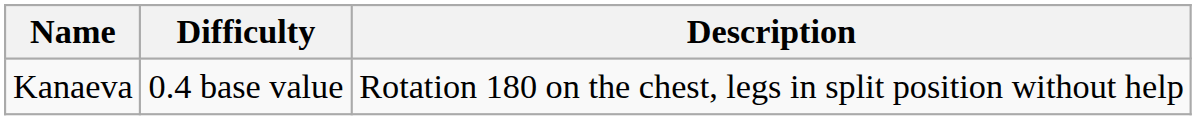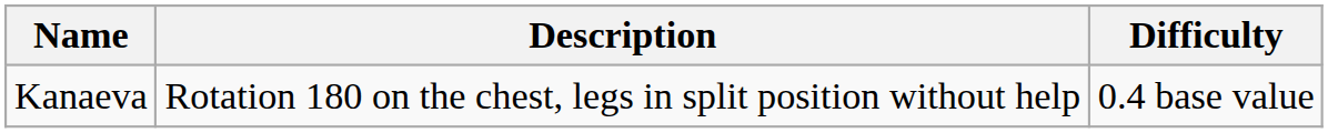 <table class="wikitable">
 <tr>
 <th>Name</th>
+<th>Description</th>
 <th>Difficulty</th>
-<th>Description</th>
 </tr>
 <tr>
 <td>Kanaeva</td>
+<td>Rotation 180 on the chest, legs in split position without help</td>
 <td>0.4 base value</td>
-<td>Rotation 180 on the chest, legs in split position without help</td>
 </tr>
 </table>
